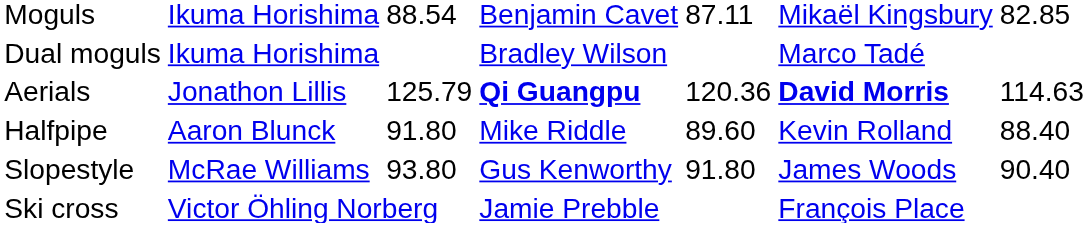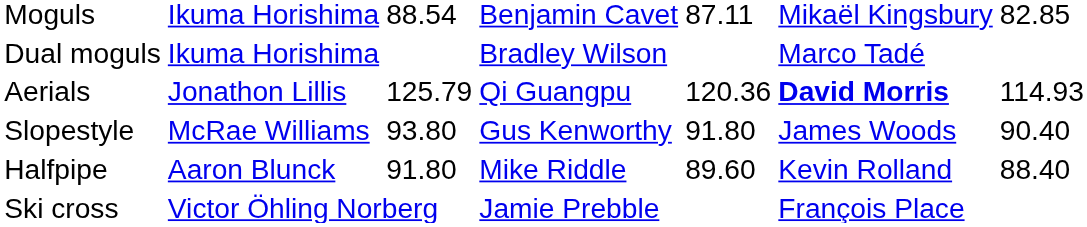 <table>
 <tr>
 <td>Moguls <br></td>
 <td><a href='#'>Ikuma Horishima</a><br></td>
 <td>88.54</td>
 <td><a href='#'>Benjamin Cavet</a><br></td>
 <td>87.11</td>
 <td><a href='#'>Mikaël Kingsbury</a><br></td>
 <td>82.85</td>
 </tr>
 <tr>
 <td>Dual moguls <br></td>
 <td colspan=2><a href='#'>Ikuma Horishima</a><br></td>
 <td colspan=2><a href='#'>Bradley Wilson</a><br></td>
 <td colspan=2><a href='#'>Marco Tadé</a><br></td>
 </tr>
 <tr>
 <td>Aerials <br></td>
 <td><a href='#'>Jonathon Lillis</a><br></td>
 <td>125.79</td>
-<td><strong><a href='#'>Qi Guangpu</a><br></strong></td>
+<td><a href='#'>Qi Guangpu</a><br></td>
 <td>120.36</td>
 <td><strong><a href='#'>David Morris</a><br></strong></td>
-<td>114.63</td>
+<td>114.93</td>
+</tr>
+<tr>
+<td>Slopestyle <br></td>
+<td><a href='#'>McRae Williams</a><br></td>
+<td>93.80</td>
+<td><a href='#'>Gus Kenworthy</a><br></td>
+<td>91.80</td>
+<td><a href='#'>James Woods</a><br></td>
+<td>90.40</td>
 </tr>
 <tr>
 <td>Halfpipe <br></td>
 <td><a href='#'>Aaron Blunck</a><br></td>
 <td>91.80</td>
 <td><a href='#'>Mike Riddle</a><br></td>
 <td>89.60</td>
 <td><a href='#'>Kevin Rolland</a><br></td>
 <td>88.40</td>
 </tr>
 <tr>
-<td>Slopestyle <br></td>
-<td><a href='#'>McRae Williams</a><br></td>
-<td>93.80</td>
-<td><a href='#'>Gus Kenworthy</a><br></td>
-<td>91.80</td>
-<td><a href='#'>James Woods</a><br></td>
-<td>90.40</td>
-</tr>
-<tr>
 <td>Ski cross <br></td>
 <td colspan=2><a href='#'>Victor Öhling Norberg</a><br></td>
 <td colspan=2><a href='#'>Jamie Prebble</a><br></td>
 <td colspan=2><a href='#'>François Place</a><br></td>
 </tr>
 </table>
